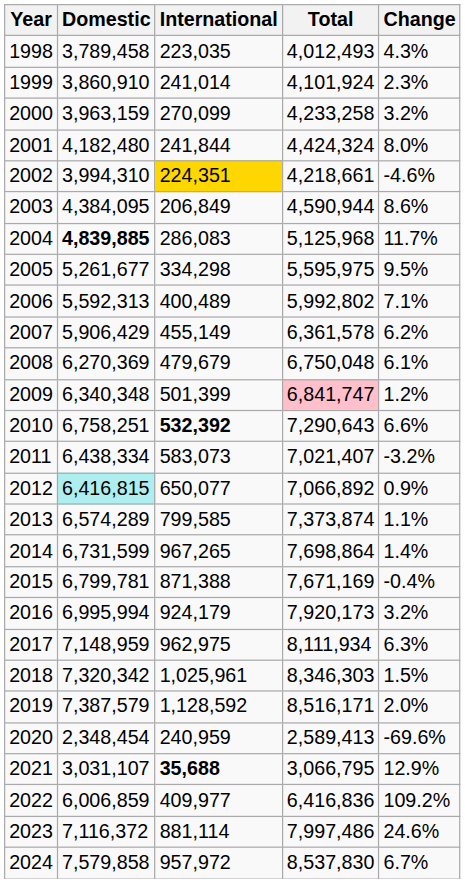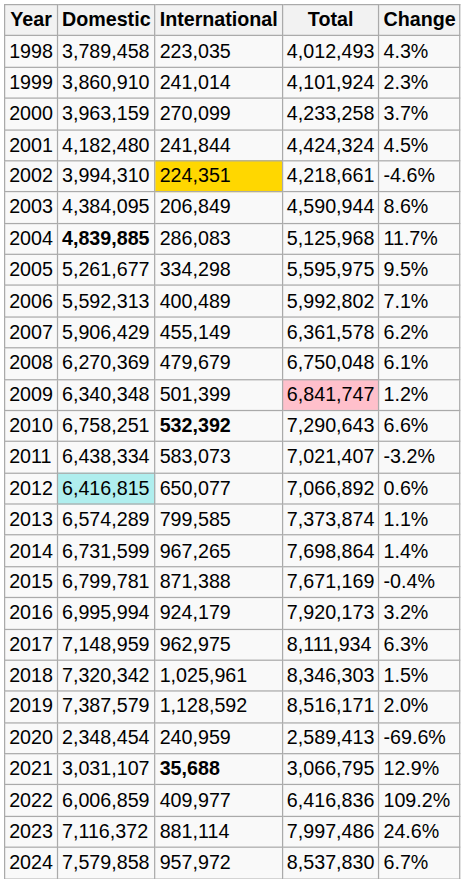 <table class="wikitable sortable">
 <tr>
 <th>Year</th>
 <th>Domestic</th>
 <th>International</th>
 <th>Total</th>
 <th>Change</th>
 </tr>
 <tr>
 <td>1998</td>
 <td>3,789,458</td>
 <td>223,035</td>
 <td>4,012,493</td>
 <td> 4.3%</td>
 </tr>
 <tr>
 <td>1999</td>
 <td>3,860,910</td>
 <td>241,014</td>
 <td>4,101,924</td>
 <td> 2.3%</td>
 </tr>
 <tr>
 <td>2000</td>
 <td>3,963,159</td>
 <td>270,099</td>
 <td>4,233,258</td>
-<td> 3.2%</td>
+<td> 3.7%</td>
 </tr>
 <tr>
 <td>2001</td>
 <td>4,182,480</td>
 <td>241,844</td>
 <td>4,424,324</td>
-<td> 8.0%</td>
+<td> 4.5%</td>
 </tr>
 <tr>
 <td>2002</td>
 <td>3,994,310</td>
 <td style="background: gold;">224,351</td>
 <td>4,218,661</td>
 <td> -4.6%</td>
 </tr>
 <tr>
 <td>2003</td>
 <td>4,384,095</td>
 <td>206,849</td>
 <td>4,590,944</td>
 <td> 8.6%</td>
 </tr>
 <tr>
 <td>2004</td>
 <td><strong>4,839,885</strong></td>
 <td>286,083</td>
 <td>5,125,968</td>
 <td> 11.7%</td>
 </tr>
 <tr>
 <td>2005</td>
 <td>5,261,677</td>
 <td>334,298</td>
 <td>5,595,975</td>
 <td> 9.5%</td>
 </tr>
 <tr>
 <td>2006</td>
 <td>5,592,313</td>
 <td>400,489</td>
 <td>5,992,802</td>
 <td> 7.1%</td>
 </tr>
 <tr>
 <td>2007</td>
 <td>5,906,429</td>
 <td>455,149</td>
 <td>6,361,578</td>
 <td> 6.2%</td>
 </tr>
 <tr>
 <td>2008</td>
 <td>6,270,369</td>
 <td>479,679</td>
 <td>6,750,048</td>
 <td> 6.1%</td>
 </tr>
 <tr>
 <td>2009</td>
 <td>6,340,348</td>
 <td>501,399</td>
 <td style="background: pink;">6,841,747</td>
 <td> 1.2%</td>
 </tr>
 <tr>
 <td>2010</td>
 <td>6,758,251</td>
 <td><strong>532,392</strong></td>
 <td>7,290,643</td>
 <td> 6.6%</td>
 </tr>
 <tr>
 <td>2011</td>
 <td>6,438,334</td>
 <td>583,073</td>
 <td>7,021,407</td>
 <td> -3.2%</td>
 </tr>
 <tr>
 <td>2012</td>
 <td style="background: paleturquoise;">6,416,815</td>
 <td>650,077</td>
 <td>7,066,892</td>
-<td> 0.9%</td>
+<td> 0.6%</td>
 </tr>
 <tr>
 <td>2013</td>
 <td>6,574,289</td>
 <td>799,585</td>
 <td>7,373,874</td>
 <td> 1.1%</td>
 </tr>
 <tr>
 <td>2014</td>
 <td>6,731,599</td>
 <td>967,265</td>
 <td>7,698,864</td>
 <td> 1.4%</td>
 </tr>
 <tr>
 <td>2015</td>
 <td>6,799,781</td>
 <td>871,388</td>
 <td>7,671,169</td>
 <td> -0.4%</td>
 </tr>
 <tr>
 <td>2016</td>
 <td>6,995,994</td>
 <td>924,179</td>
 <td>7,920,173</td>
 <td> 3.2%</td>
 </tr>
 <tr>
 <td>2017</td>
 <td>7,148,959</td>
 <td>962,975</td>
 <td>8,111,934</td>
 <td> 6.3%</td>
 </tr>
 <tr>
 <td>2018</td>
 <td>7,320,342</td>
 <td>1,025,961</td>
 <td>8,346,303</td>
 <td> 1.5%</td>
 </tr>
 <tr>
 <td>2019</td>
 <td>7,387,579</td>
 <td>1,128,592</td>
 <td>8,516,171</td>
 <td> 2.0%</td>
 </tr>
 <tr>
 <td>2020</td>
 <td>2,348,454</td>
 <td>240,959</td>
 <td>2,589,413</td>
 <td> -69.6%</td>
 </tr>
 <tr>
 <td>2021</td>
 <td>3,031,107</td>
 <td><strong>35,688</strong></td>
 <td>3,066,795</td>
 <td> 12.9%</td>
 </tr>
 <tr>
 <td>2022</td>
 <td>6,006,859</td>
 <td>409,977</td>
 <td>6,416,836</td>
 <td> 109.2%</td>
 </tr>
 <tr>
 <td>2023</td>
 <td>7,116,372</td>
 <td>881,114</td>
 <td>7,997,486</td>
 <td> 24.6%</td>
 </tr>
 <tr>
 <td>2024</td>
 <td>7,579,858</td>
 <td>957,972</td>
 <td>8,537,830</td>
 <td> 6.7%</td>
 </tr>
 </table>
